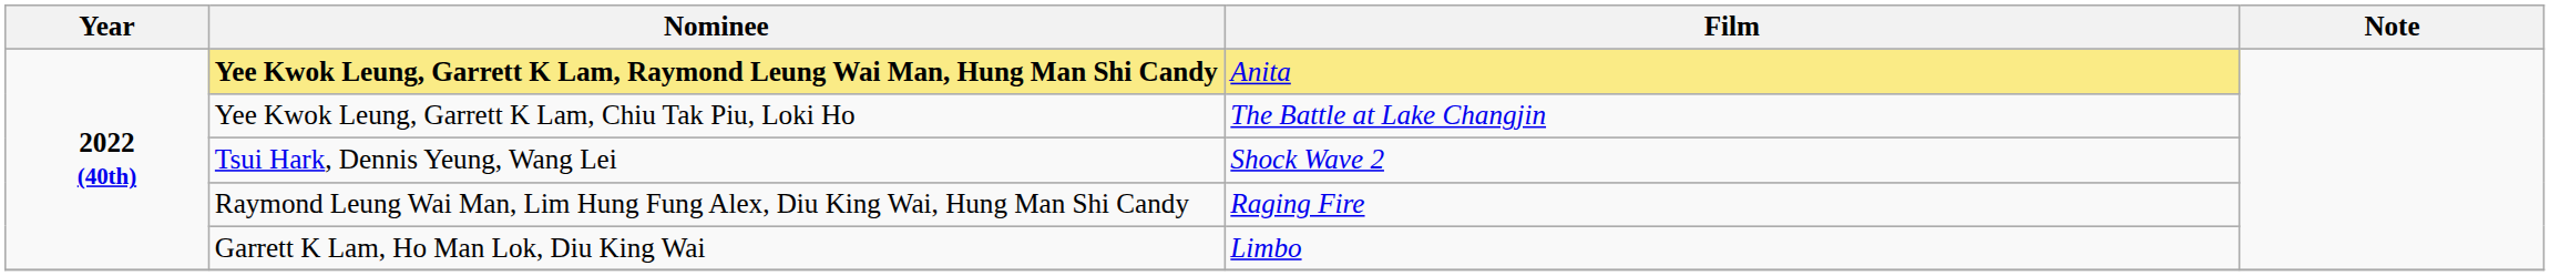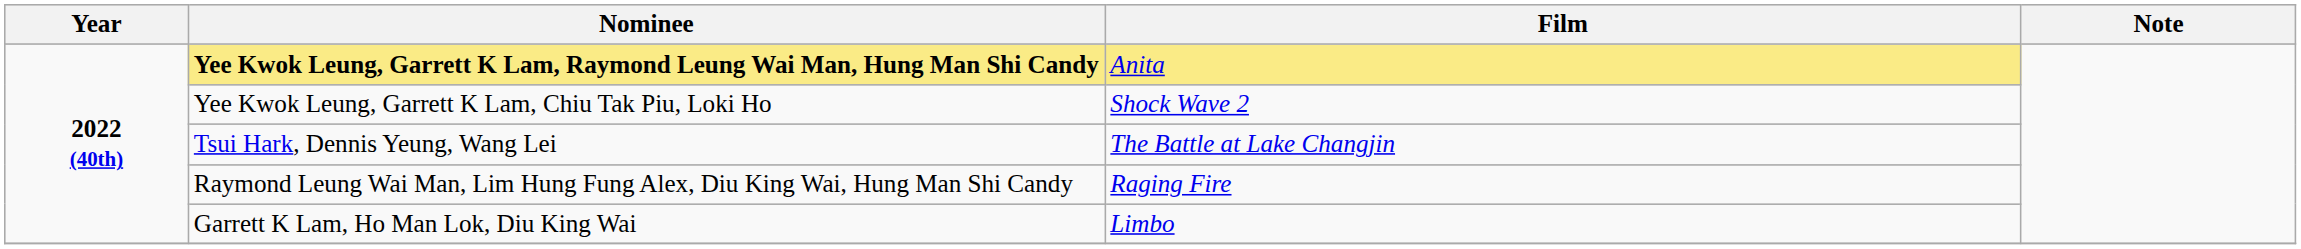 <table class="sortable wikitable">
 <tr>
 <th width="8%">Year</th>
 <th width="40%">Nominee</th>
 <th width="40%">Film</th>
 <th width="12%">Note</th>
 </tr>
 <tr>
 <td align="center" rowspan=5><strong>2022</strong><br><small><a href='#'><strong>(40th)</strong></a></small></td>
 <td style="background:#FAEB86"><strong>Yee Kwok Leung, Garrett K Lam, Raymond Leung Wai Man, Hung Man Shi Candy</strong></td>
 <td style="background:#FAEB86"><em><a href='#'>Anita</a></em></td>
 <td rowspan=5></td>
 </tr>
 <tr>
 <td>Yee Kwok Leung, Garrett K Lam, Chiu Tak Piu, Loki Ho</td>
-<td><em><a href='#'>The Battle at Lake Changjin</a></em></td>
+<td><em><a href='#'>Shock Wave 2</a></em></td>
 </tr>
 <tr>
 <td><a href='#'>Tsui Hark</a>, Dennis Yeung, Wang Lei</td>
-<td><em><a href='#'>Shock Wave 2</a></em></td>
+<td><em><a href='#'>The Battle at Lake Changjin</a></em></td>
 </tr>
 <tr>
 <td>Raymond Leung Wai Man, Lim Hung Fung Alex, Diu King Wai, Hung Man Shi Candy</td>
 <td><em><a href='#'>Raging Fire</a></em></td>
 </tr>
 <tr>
 <td>Garrett K Lam, Ho Man Lok, Diu King Wai</td>
 <td><em><a href='#'>Limbo</a></em></td>
 </tr>
 <tr>
 </tr>
 </table>
